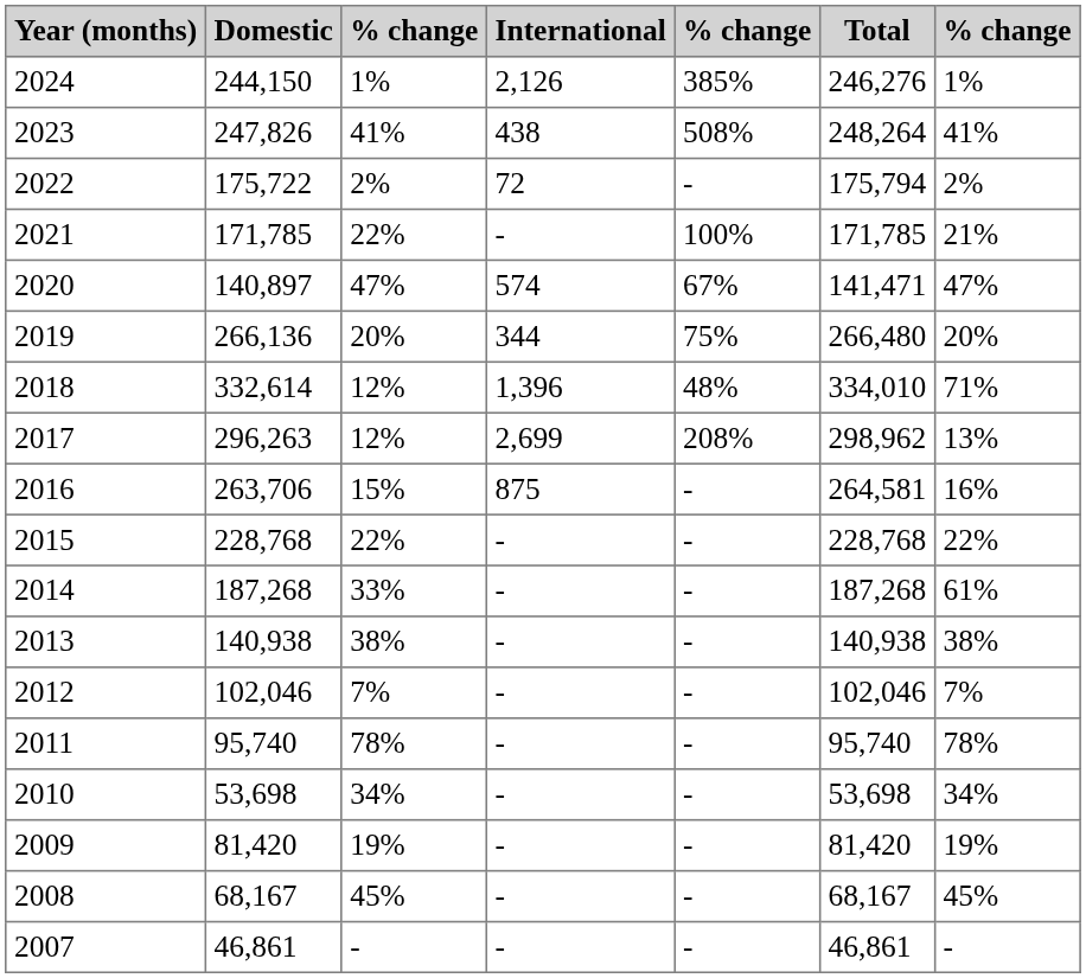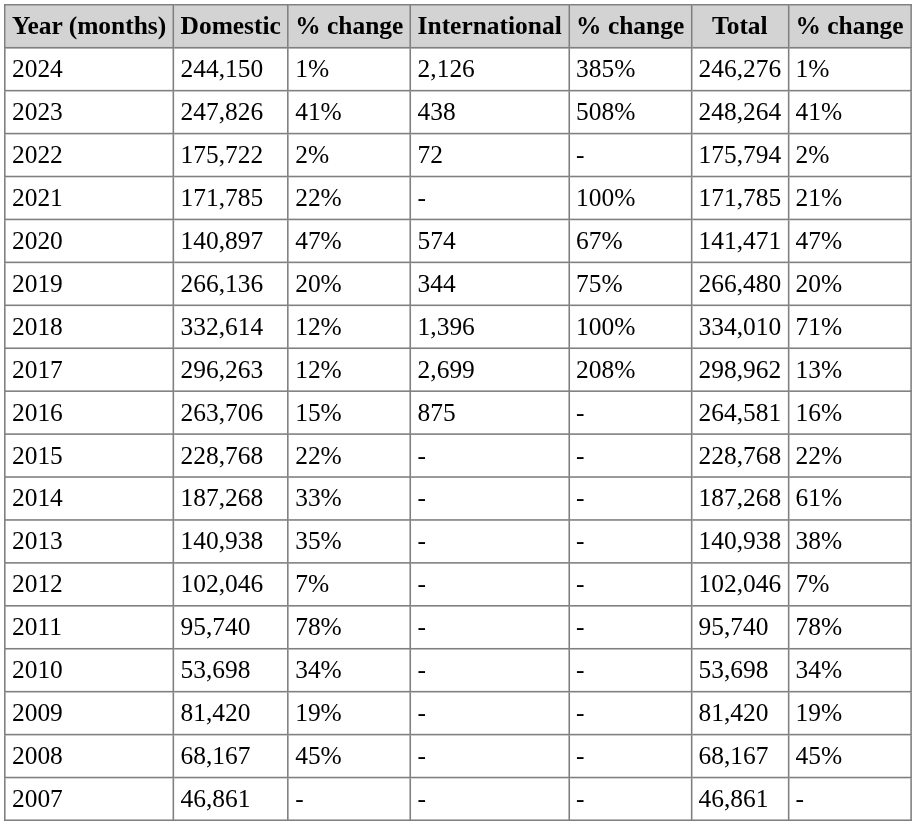 <table class="toccolours" border="1" cellpadding="4" style="border-collapse:collapse">
 <tr bgcolor=lightgrey>
 <th>Year (months)</th>
 <th>Domestic</th>
 <th>% change</th>
 <th>International</th>
 <th>% change</th>
 <th>Total</th>
 <th>% change</th>
 </tr>
 <tr>
 <td>2024</td>
 <td>244,150</td>
 <td> 1%</td>
 <td>2,126</td>
 <td> 385%</td>
 <td>246,276</td>
 <td> 1%</td>
 </tr>
 <tr>
 <td>2023</td>
 <td>247,826</td>
 <td> 41%</td>
 <td>438</td>
 <td> 508%</td>
 <td>248,264</td>
 <td> 41%</td>
 </tr>
 <tr>
 <td>2022</td>
 <td>175,722</td>
 <td> 2%</td>
 <td>72</td>
 <td>-</td>
 <td>175,794</td>
 <td> 2%</td>
 </tr>
 <tr>
 <td>2021</td>
 <td>171,785</td>
 <td> 22%</td>
 <td>-</td>
 <td> 100%</td>
 <td>171,785</td>
 <td> 21%</td>
 </tr>
 <tr>
 <td>2020</td>
 <td>140,897</td>
 <td> 47%</td>
 <td>574</td>
 <td> 67%</td>
 <td>141,471</td>
 <td> 47%</td>
 </tr>
 <tr>
 <td>2019</td>
 <td>266,136</td>
 <td> 20%</td>
 <td>344</td>
 <td> 75%</td>
 <td>266,480</td>
 <td> 20%</td>
 </tr>
 <tr>
 <td>2018</td>
 <td>332,614</td>
 <td> 12%</td>
 <td>1,396</td>
-<td> 48%</td>
+<td> 100%</td>
 <td>334,010</td>
 <td> 71%</td>
 </tr>
 <tr>
 <td>2017</td>
 <td>296,263</td>
 <td> 12%</td>
 <td>2,699</td>
 <td> 208%</td>
 <td>298,962</td>
 <td> 13%</td>
 </tr>
 <tr>
 <td>2016</td>
 <td>263,706</td>
 <td> 15%</td>
 <td>875</td>
 <td>-</td>
 <td>264,581</td>
 <td> 16%</td>
 </tr>
 <tr>
 <td>2015</td>
 <td>228,768</td>
 <td> 22%</td>
 <td>-</td>
 <td>-</td>
 <td>228,768</td>
 <td> 22%</td>
 </tr>
 <tr>
 <td>2014</td>
 <td>187,268</td>
 <td> 33%</td>
 <td>-</td>
 <td>-</td>
 <td>187,268</td>
 <td> 61%</td>
 </tr>
 <tr>
 <td>2013</td>
 <td>140,938</td>
-<td> 38%</td>
+<td> 35%</td>
 <td>-</td>
 <td>-</td>
 <td>140,938</td>
 <td> 38%</td>
 </tr>
 <tr>
 <td>2012</td>
 <td>102,046</td>
 <td> 7%</td>
 <td>-</td>
 <td>-</td>
 <td>102,046</td>
 <td> 7%</td>
 </tr>
 <tr>
 <td>2011</td>
 <td>95,740</td>
 <td> 78%</td>
 <td>-</td>
 <td>-</td>
 <td>95,740</td>
 <td> 78%</td>
 </tr>
 <tr>
 <td>2010</td>
 <td>53,698</td>
 <td> 34%</td>
 <td>-</td>
 <td>-</td>
 <td>53,698</td>
 <td> 34%</td>
 </tr>
 <tr>
 <td>2009</td>
 <td>81,420</td>
 <td> 19%</td>
 <td>-</td>
 <td>-</td>
 <td>81,420</td>
 <td> 19%</td>
 </tr>
 <tr>
 <td>2008</td>
 <td>68,167</td>
 <td> 45%</td>
 <td>-</td>
 <td>-</td>
 <td>68,167</td>
 <td> 45%</td>
 </tr>
 <tr>
 <td>2007</td>
 <td>46,861</td>
 <td>-</td>
 <td>-</td>
 <td>-</td>
 <td>46,861</td>
 <td>-</td>
 </tr>
 <tr>
 </tr>
 </table>
